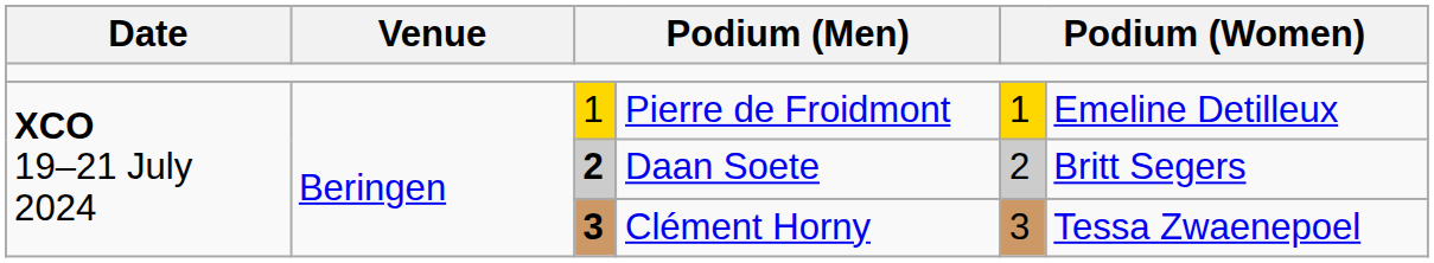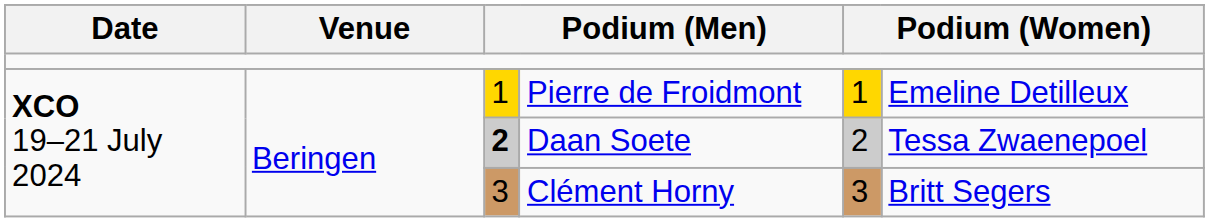 <table class="wikitable" width=70%>
 <tr>
 <th>Date</th>
 <th width=20%>Venue</th>
 <th colspan=2 width=30%>Podium (Men)</th>
 <th colspan=2 width=30%>Podium (Women)</th>
 </tr>
 <tr>
 <td colspan=6></td>
 </tr>
 <tr>
 <td rowspan=3><strong>XCO</strong> <br> 19–21 July 2024</td>
 <td rowspan=3><br><a href='#'>Beringen</a></td>
 <td bgcolor=FFD700>1</td>
 <td><a href='#'>Pierre de Froidmont</a></td>
 <td bgcolor=FFD700>1</td>
 <td><a href='#'>Emeline Detilleux</a></td>
 </tr>
 <tr>
 <td bgcolor=CCCCCC><strong>2</strong></td>
 <td><a href='#'>Daan Soete</a></td>
 <td bgcolor=CCCCCC>2</td>
+<td><a href='#'>Tessa Zwaenepoel</a></td>
+</tr>
+<tr>
+<td bgcolor=CC9966>3</td>
+<td><a href='#'>Clément Horny</a></td>
+<td bgcolor=CC9966>3</td>
 <td><a href='#'>Britt Segers</a></td>
 </tr>
-<tr>
-<td bgcolor=CC9966><strong>3</strong></td>
-<td><a href='#'>Clément Horny</a></td>
-<td bgcolor=CC9966>3</td>
-<td><a href='#'>Tessa Zwaenepoel</a></td>
-</tr>
 </table>
